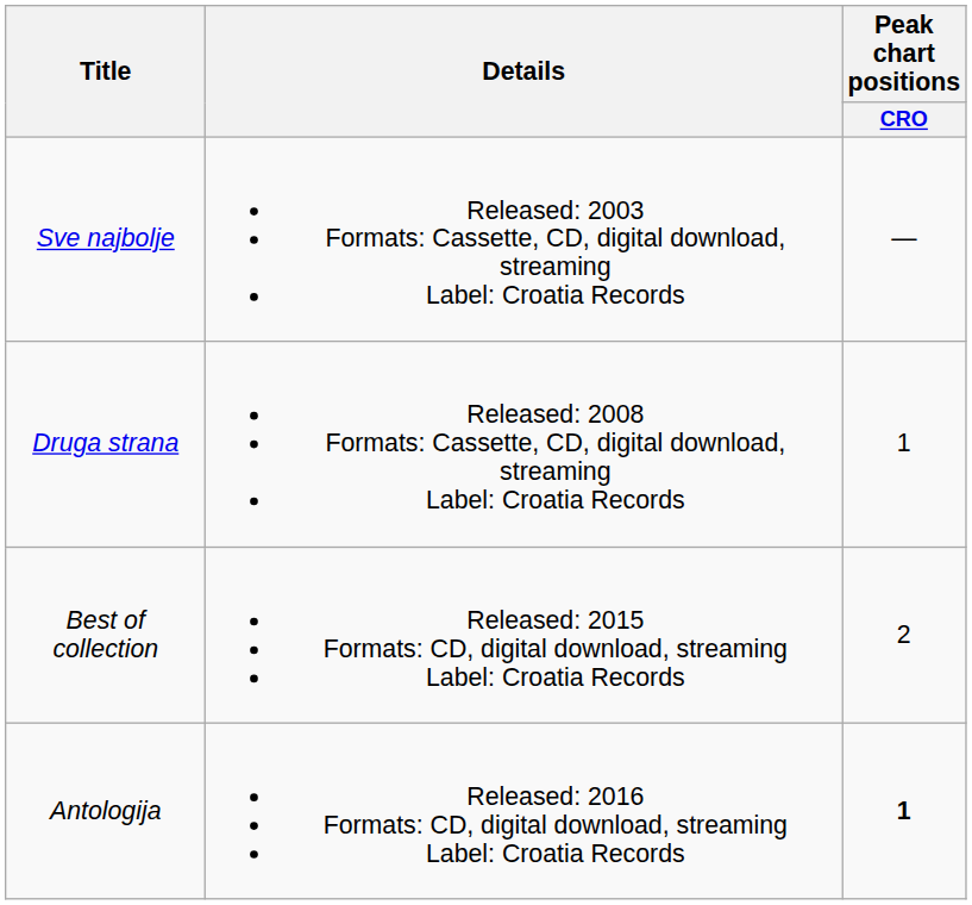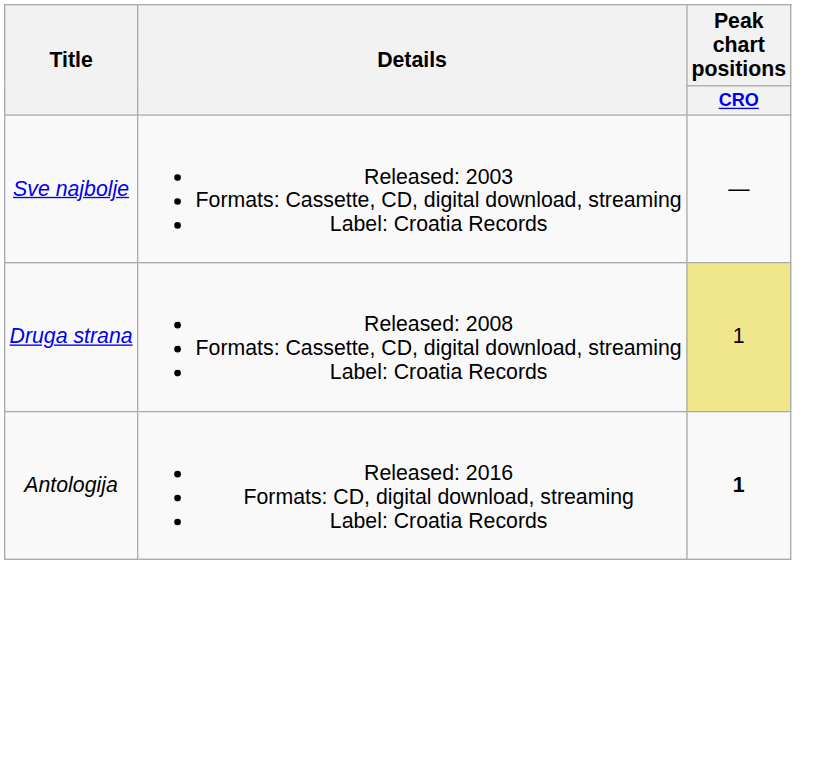 <table class="wikitable plainrowheaders" style="text-align:center;">
 <tr>
 <th scope="col" rowspan="2">Title</th>
 <th scope="col" rowspan="2">Details</th>
 <th scope="col" colspan="1">Peak chart positions</th>
 </tr>
 <tr>
 <th scope="col" style="width:3em;font-size:85%;"><a href='#'>CRO</a><br></th>
 </tr>
 <tr>
 <td><em><a href='#'>Sve najbolje</a></em></td>
 <td><br><ul><li>Released: 2003</li><li>Formats: Cassette, CD, digital download, streaming</li><li>Label: Croatia Records</li></ul></td>
 <td>—</td>
 </tr>
 <tr>
 <td><em><a href='#'>Druga strana</a></em></td>
 <td><br><ul><li>Released: 2008</li><li>Formats: Cassette, CD, digital download, streaming</li><li>Label: Croatia Records</li></ul></td>
-<td>1</td>
-</tr>
-<tr>
-<td><em>Best of collection</em></td>
-<td><br><ul><li>Released: 2015</li><li>Formats: CD, digital download, streaming</li><li>Label: Croatia Records</li></ul></td>
-<td>2</td>
+<td style="background: khaki;">1</td>
 </tr>
 <tr>
 <td><em>Antologija</em></td>
 <td><br><ul><li>Released: 2016</li><li>Formats: CD, digital download, streaming</li><li>Label: Croatia Records</li></ul></td>
 <td><strong>1</strong></td>
 </tr>
 </table>
